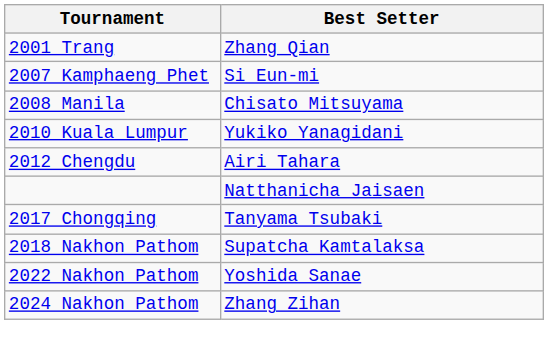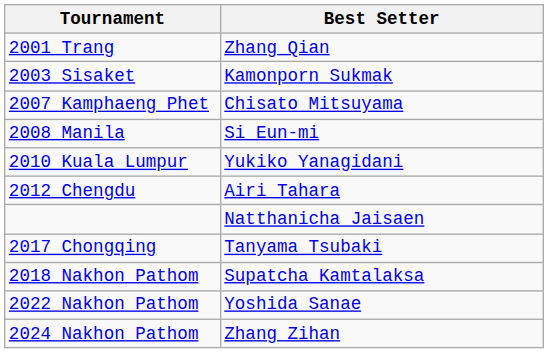 <table class=wikitable style="width: 400px;">
 <tr>
 <th style="width: 40%;">Tournament</th>
 <th style="width: 60%;">Best Setter</th>
 </tr>
 <tr>
 <td><a href='#'>2001 Trang</a></td>
 <td> <a href='#'>Zhang Qian</a></td>
 </tr>
 <tr>
+<td><a href='#'>2003 Sisaket</a></td>
+<td> <a href='#'>Kamonporn Sukmak</a></td>
+</tr>
+<tr>
 <td><a href='#'>2007 Kamphaeng Phet</a></td>
-<td> <a href='#'>Si Eun-mi</a></td>
+<td> <a href='#'>Chisato Mitsuyama</a></td>
 </tr>
 <tr>
 <td><a href='#'>2008 Manila</a></td>
-<td> <a href='#'>Chisato Mitsuyama</a></td>
+<td> <a href='#'>Si Eun-mi</a></td>
 </tr>
 <tr>
 <td><a href='#'>2010 Kuala Lumpur</a></td>
 <td> <a href='#'>Yukiko Yanagidani</a></td>
 </tr>
 <tr>
 <td><a href='#'>2012 Chengdu</a></td>
 <td> <a href='#'>Airi Tahara</a></td>
 </tr>
 <tr>
 <td></td>
 <td> <a href='#'>Natthanicha Jaisaen</a></td>
 </tr>
 <tr>
 <td><a href='#'>2017 Chongqing</a></td>
 <td> <a href='#'>Tanyama Tsubaki</a></td>
 </tr>
 <tr>
 <td><a href='#'>2018 Nakhon Pathom</a></td>
 <td> <a href='#'>Supatcha Kamtalaksa</a></td>
 </tr>
 <tr>
 <td><a href='#'>2022 Nakhon Pathom</a></td>
 <td> <a href='#'>Yoshida Sanae</a></td>
 </tr>
 <tr>
 <td><a href='#'>2024 Nakhon Pathom</a></td>
 <td> <a href='#'>Zhang Zihan</a></td>
 </tr>
 </table>
